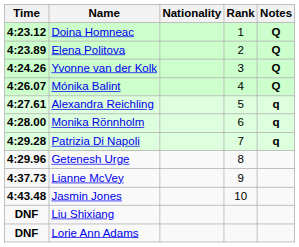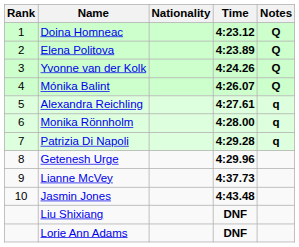 <table class="wikitable sortable" style="text-align:center">
 <tr>
-<th>Time</th>
+<th>Rank</th>
 <th>Name</th>
 <th>Nationality</th>
-<th>Rank</th>
+<th>Time</th>
 <th>Notes</th>
 </tr>
 <tr bgcolor=ccffcc>
-<td><strong>4:23.12</strong></td>
+<td>1</td>
 <td align=left><a href='#'>Doina Homneac</a></td>
 <td align=left></td>
-<td>1</td>
+<td><strong>4:23.12</strong></td>
 <td><strong>Q</strong></td>
 </tr>
 <tr bgcolor=ccffcc>
-<td><strong>4:23.89</strong></td>
+<td>2</td>
 <td align=left><a href='#'>Elena Politova</a></td>
 <td align=left></td>
-<td>2</td>
+<td><strong>4:23.89</strong></td>
 <td><strong>Q</strong></td>
 </tr>
 <tr bgcolor=ccffcc>
-<td><strong>4:24.26</strong></td>
+<td>3</td>
 <td align=left><a href='#'>Yvonne van der Kolk</a></td>
 <td align=left></td>
-<td>3</td>
+<td><strong>4:24.26</strong></td>
 <td><strong>Q</strong></td>
 </tr>
 <tr bgcolor=ccffcc>
-<td><strong>4:26.07</strong></td>
+<td>4</td>
 <td align=left><a href='#'>Mónika Balint</a></td>
 <td align=left></td>
-<td>4</td>
+<td><strong>4:26.07</strong></td>
 <td><strong>Q</strong></td>
 </tr>
 <tr bgcolor=ddffdd>
-<td><strong>4:27.61</strong></td>
+<td>5</td>
 <td align=left><a href='#'>Alexandra Reichling</a></td>
 <td align=left></td>
-<td>5</td>
+<td><strong>4:27.61</strong></td>
 <td><strong>q</strong></td>
 </tr>
 <tr bgcolor=ddffdd>
-<td><strong>4:28.00</strong></td>
+<td>6</td>
 <td align=left><a href='#'>Monika Rönnholm</a></td>
 <td align=left></td>
-<td>6</td>
+<td><strong>4:28.00</strong></td>
 <td><strong>q</strong></td>
 </tr>
 <tr bgcolor=ddffdd>
-<td><strong>4:29.28</strong></td>
+<td>7</td>
 <td align=left><a href='#'>Patrizia Di Napoli</a></td>
 <td align=left></td>
-<td>7</td>
+<td><strong>4:29.28</strong></td>
 <td><strong>q</strong></td>
 </tr>
 <tr>
-<td><strong>4:29.96</strong></td>
+<td>8</td>
 <td align=left><a href='#'>Getenesh Urge</a></td>
 <td align=left></td>
-<td>8</td>
+<td><strong>4:29.96</strong></td>
 <td></td>
 </tr>
 <tr>
-<td><strong>4:37.73</strong></td>
+<td>9</td>
 <td align=left><a href='#'>Lianne McVey</a></td>
 <td align=left></td>
-<td>9</td>
+<td><strong>4:37.73</strong></td>
 <td></td>
 </tr>
 <tr>
-<td><strong>4:43.48</strong></td>
+<td>10</td>
 <td align=left><a href='#'>Jasmin Jones</a></td>
 <td align=left></td>
-<td>10</td>
+<td><strong>4:43.48</strong></td>
 <td></td>
 </tr>
 <tr>
-<td><strong>DNF</strong></td>
+<td></td>
 <td align=left><a href='#'>Liu Shixiang</a></td>
 <td align=left></td>
-<td></td>
+<td><strong>DNF</strong></td>
 <td></td>
 </tr>
 <tr>
-<td><strong>DNF</strong></td>
+<td></td>
 <td align=left><a href='#'>Lorie Ann Adams</a></td>
 <td align=left></td>
-<td></td>
+<td><strong>DNF</strong></td>
 <td></td>
 </tr>
 </table>
